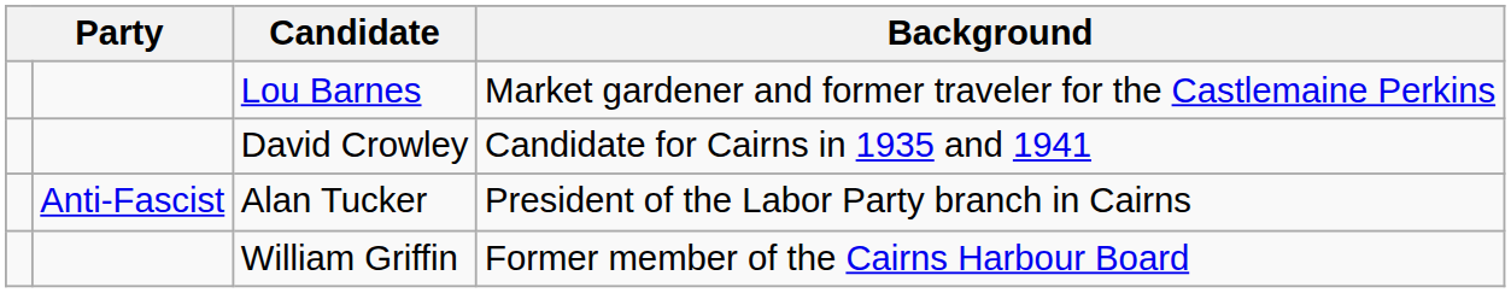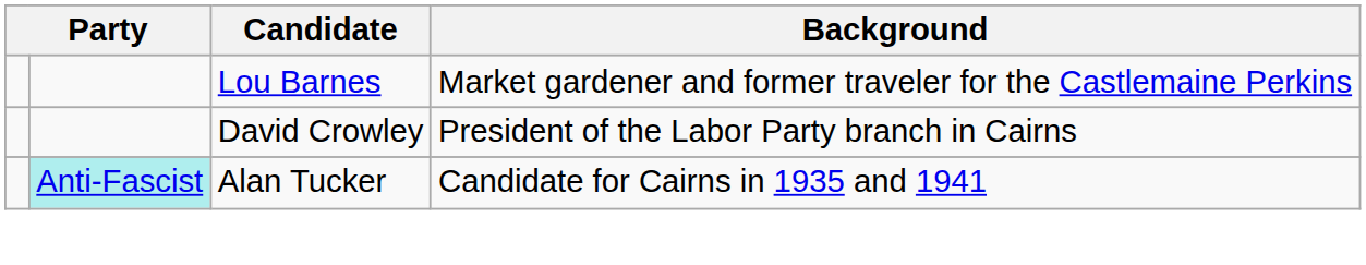 <table class="wikitable">
 <tr>
 <th colspan="2">Party</th>
 <th>Candidate</th>
 <th>Background</th>
 </tr>
 <tr>
 <td> </td>
 <td></td>
 <td><a href='#'>Lou Barnes</a></td>
 <td>Market gardener and former traveler for the <a href='#'>Castlemaine Perkins</a></td>
 </tr>
 <tr>
 <td> </td>
 <td></td>
 <td>David Crowley</td>
-<td>Candidate for Cairns in <a href='#'>1935</a> and <a href='#'>1941</a></td>
-</tr>
-<tr>
-<td> </td>
-<td><a href='#'>Anti-Fascist</a></td>
-<td>Alan  Tucker</td>
 <td>President of the Labor Party branch in Cairns</td>
 </tr>
 <tr>
 <td> </td>
-<td></td>
-<td>William Griffin</td>
-<td>Former member of the <a href='#'>Cairns Harbour Board</a></td>
+<td style="background: paleturquoise;"><a href='#'>Anti-Fascist</a></td>
+<td>Alan  Tucker</td>
+<td>Candidate for Cairns in <a href='#'>1935</a> and <a href='#'>1941</a></td>
 </tr>
 </table>
